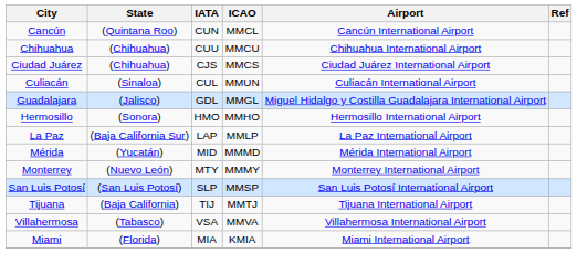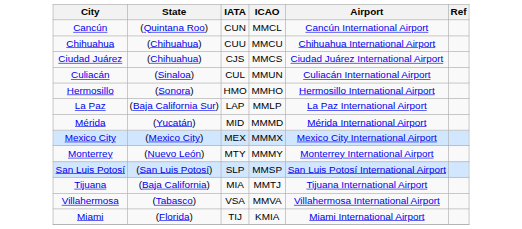 <table class="wikitable" style="margin:0.5em auto; text-align:center">
 <tr>
 <th>City</th>
 <th>State</th>
 <th>IATA</th>
 <th>ICAO</th>
 <th>Airport</th>
 <th>Ref</th>
 </tr>
 <tr>
 <td><a href='#'>Cancún</a></td>
 <td> (<a href='#'>Quintana Roo</a>)</td>
 <td>CUN</td>
 <td>MMCL</td>
 <td><a href='#'>Cancún International Airport</a></td>
 <td></td>
 </tr>
 <tr>
 <td><a href='#'>Chihuahua</a></td>
 <td> (<a href='#'>Chihuahua</a>)</td>
 <td>CUU</td>
 <td>MMCU</td>
 <td><a href='#'>Chihuahua International Airport</a></td>
 <td></td>
 </tr>
 <tr>
 <td><a href='#'>Ciudad Juárez</a></td>
 <td> (<a href='#'>Chihuahua</a>)</td>
 <td>CJS</td>
 <td>MMCS</td>
 <td><a href='#'>Ciudad Juárez International Airport</a></td>
 <td></td>
 </tr>
 <tr>
 <td><a href='#'>Culiacán</a></td>
 <td> (<a href='#'>Sinaloa</a>)</td>
 <td>CUL</td>
 <td>MMUN</td>
 <td><a href='#'>Culiacán International Airport</a></td>
 <td></td>
 </tr>
-<tr style="background:#d0e7ff">
-<td><a href='#'>Guadalajara</a></td>
-<td> (<a href='#'>Jalisco</a>)</td>
-<td>GDL</td>
-<td>MMGL</td>
-<td><a href='#'>Miguel Hidalgo y Costilla Guadalajara International Airport</a></td>
-<td></td>
-</tr>
 <tr>
 <td><a href='#'>Hermosillo</a></td>
 <td> (<a href='#'>Sonora</a>)</td>
 <td>HMO</td>
 <td>MMHO</td>
 <td><a href='#'>Hermosillo International Airport</a></td>
 <td></td>
 </tr>
 <tr>
 <td><a href='#'>La Paz</a></td>
 <td> (<a href='#'>Baja California Sur</a>)</td>
 <td>LAP</td>
 <td>MMLP</td>
 <td><a href='#'>La Paz International Airport</a></td>
 <td></td>
 </tr>
 <tr>
 <td><a href='#'>Mérida</a></td>
 <td> (<a href='#'>Yucatán</a>)</td>
 <td>MID</td>
 <td>MMMD</td>
 <td><a href='#'>Mérida International Airport</a></td>
 <td></td>
 </tr>
+<tr style="background:#d0e7ff">
+<td><a href='#'>Mexico City</a></td>
+<td> (<a href='#'>Mexico City</a>)</td>
+<td>MEX</td>
+<td>MMMX</td>
+<td><a href='#'>Mexico City International Airport</a></td>
+<td></td>
+</tr>
 <tr>
 <td><a href='#'>Monterrey</a></td>
 <td> (<a href='#'>Nuevo León</a>)</td>
 <td>MTY</td>
 <td>MMMY</td>
 <td><a href='#'>Monterrey International Airport</a></td>
 <td></td>
 </tr>
 <tr style="background:#d0e7ff">
 <td><a href='#'>San Luis Potosí</a></td>
 <td> (<a href='#'>San Luis Potosí</a>)</td>
 <td>SLP</td>
 <td>MMSP</td>
 <td><a href='#'>San Luis Potosí International Airport</a></td>
 <td></td>
 </tr>
 <tr>
 <td><a href='#'>Tijuana</a></td>
 <td> (<a href='#'>Baja California</a>)</td>
-<td>TIJ</td>
+<td>MIA</td>
 <td>MMTJ</td>
 <td><a href='#'>Tijuana International Airport</a></td>
 <td></td>
 </tr>
 <tr>
 <td><a href='#'>Villahermosa</a></td>
 <td> (<a href='#'>Tabasco</a>)</td>
 <td>VSA</td>
 <td>MMVA</td>
 <td><a href='#'>Villahermosa International Airport</a></td>
 <td></td>
 </tr>
 <tr>
 <td><a href='#'>Miami</a></td>
 <td> (<a href='#'>Florida</a>)</td>
-<td>MIA</td>
+<td>TIJ</td>
 <td>KMIA</td>
 <td><a href='#'>Miami International Airport</a></td>
 <td></td>
 </tr>
 <tr>
 </tr>
 </table>
